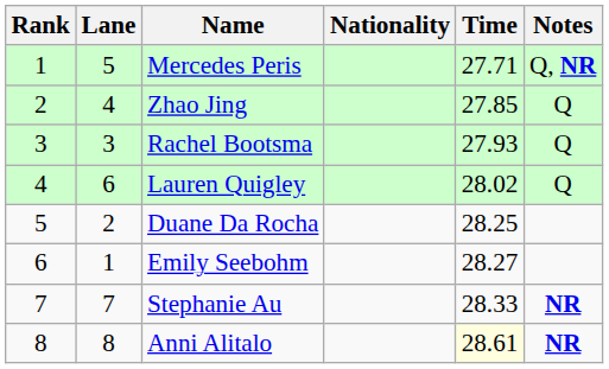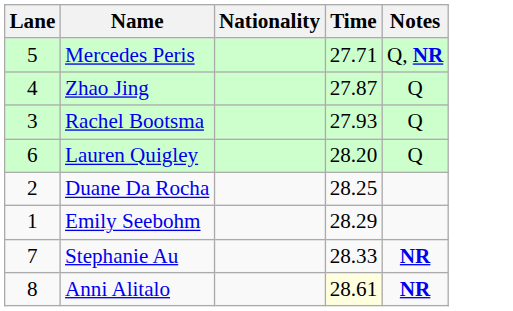 <table class="wikitable sortable" style="text-align:center">
 <tr>
-<th>Rank</th>
 <th>Lane</th>
 <th>Name</th>
 <th>Nationality</th>
 <th>Time</th>
 <th>Notes</th>
 </tr>
 <tr bgcolor=ccffcc>
-<td>1</td>
 <td>5</td>
 <td align=left><a href='#'>Mercedes Peris</a></td>
 <td align=left></td>
 <td>27.71</td>
 <td>Q, <strong><a href='#'>NR</a></strong></td>
 </tr>
 <tr bgcolor=ccffcc>
-<td>2</td>
 <td>4</td>
 <td align=left><a href='#'>Zhao Jing</a></td>
 <td align=left></td>
-<td>27.85</td>
+<td>27.87</td>
 <td>Q</td>
 </tr>
 <tr bgcolor=ccffcc>
-<td>3</td>
 <td>3</td>
 <td align=left><a href='#'>Rachel Bootsma</a></td>
 <td align=left></td>
 <td>27.93</td>
 <td>Q</td>
 </tr>
 <tr bgcolor=ccffcc>
-<td>4</td>
 <td>6</td>
 <td align=left><a href='#'>Lauren Quigley</a></td>
 <td align=left></td>
-<td>28.02</td>
+<td>28.20</td>
 <td>Q</td>
 </tr>
 <tr>
-<td>5</td>
 <td>2</td>
 <td align=left><a href='#'>Duane Da Rocha</a></td>
 <td align=left></td>
 <td>28.25</td>
 <td></td>
 </tr>
 <tr>
-<td>6</td>
 <td>1</td>
 <td align=left><a href='#'>Emily Seebohm</a></td>
 <td align=left></td>
-<td>28.27</td>
+<td>28.29</td>
 <td></td>
 </tr>
 <tr>
-<td>7</td>
 <td>7</td>
 <td align=left><a href='#'>Stephanie Au</a></td>
 <td align=left></td>
 <td>28.33</td>
 <td><strong><a href='#'>NR</a></strong></td>
 </tr>
 <tr>
 <td>8</td>
-<td>8</td>
 <td align=left><a href='#'>Anni Alitalo</a></td>
 <td align=left></td>
 <td style="background: lightyellow;">28.61</td>
 <td><strong><a href='#'>NR</a></strong></td>
 </tr>
 </table>
